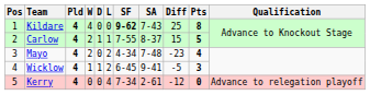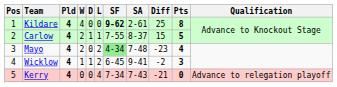 <table class="wikitable">
 <tr>
 <th>Pos</th>
 <th style="text-align:left">Team</th>
 <th>Pld</th>
 <th>W</th>
 <th>D</th>
 <th>L</th>
 <th>SF</th>
 <th>SA</th>
 <th>Diff</th>
 <th>Pts</th>
 <th>Qualification</th>
 </tr>
 <tr align="center" style="background:#ccffcc;">
 <td>1</td>
 <td style="text-align:left"> <a href='#'>Kildare</a></td>
 <td><strong>4</strong></td>
 <td>4</td>
 <td>0</td>
 <td>0</td>
 <td><strong>9-62</strong></td>
-<td>7-43</td>
+<td>2-61</td>
 <td>25</td>
 <td><strong>8</strong></td>
 <td rowspan="2">Advance to Knockout Stage</td>
 </tr>
 <tr align="center" style="background:#ccffcc;">
 <td>2</td>
 <td style="text-align:left"> <a href='#'>Carlow</a></td>
 <td><strong>4</strong></td>
 <td>2</td>
 <td>1</td>
 <td>1</td>
 <td>7-55</td>
 <td>8-37</td>
 <td>15</td>
 <td><strong>5</strong></td>
 </tr>
 <tr align="center">
 <td>3</td>
 <td style="text-align:left"> <a href='#'>Mayo</a></td>
 <td><strong>4</strong></td>
 <td>2</td>
 <td>0</td>
 <td>2</td>
-<td>4-34</td>
+<td style="background: lightgreen;">4-34</td>
 <td>7-48</td>
 <td>-23</td>
 <td><strong>4</strong></td>
 <td rowspan="2"></td>
 </tr>
 <tr align="center">
 <td>4</td>
 <td style="text-align:left"> <a href='#'>Wicklow</a></td>
 <td><strong>4</strong></td>
 <td>1</td>
 <td>1</td>
 <td>2</td>
 <td>6-45</td>
 <td>9-41</td>
-<td>-5</td>
+<td>-2</td>
 <td><strong>3</strong></td>
 </tr>
 <tr align="center" style="background:#ffcccc;">
 <td>5</td>
 <td style="text-align:left"> <a href='#'>Kerry</a></td>
 <td><strong>4</strong></td>
 <td>0</td>
 <td>0</td>
 <td>4</td>
 <td>7-34</td>
-<td>2-61</td>
-<td>-12</td>
+<td>7-43</td>
+<td>-21</td>
 <td><strong>0</strong></td>
 <td>Advance to relegation playoff</td>
 </tr>
 </table>
